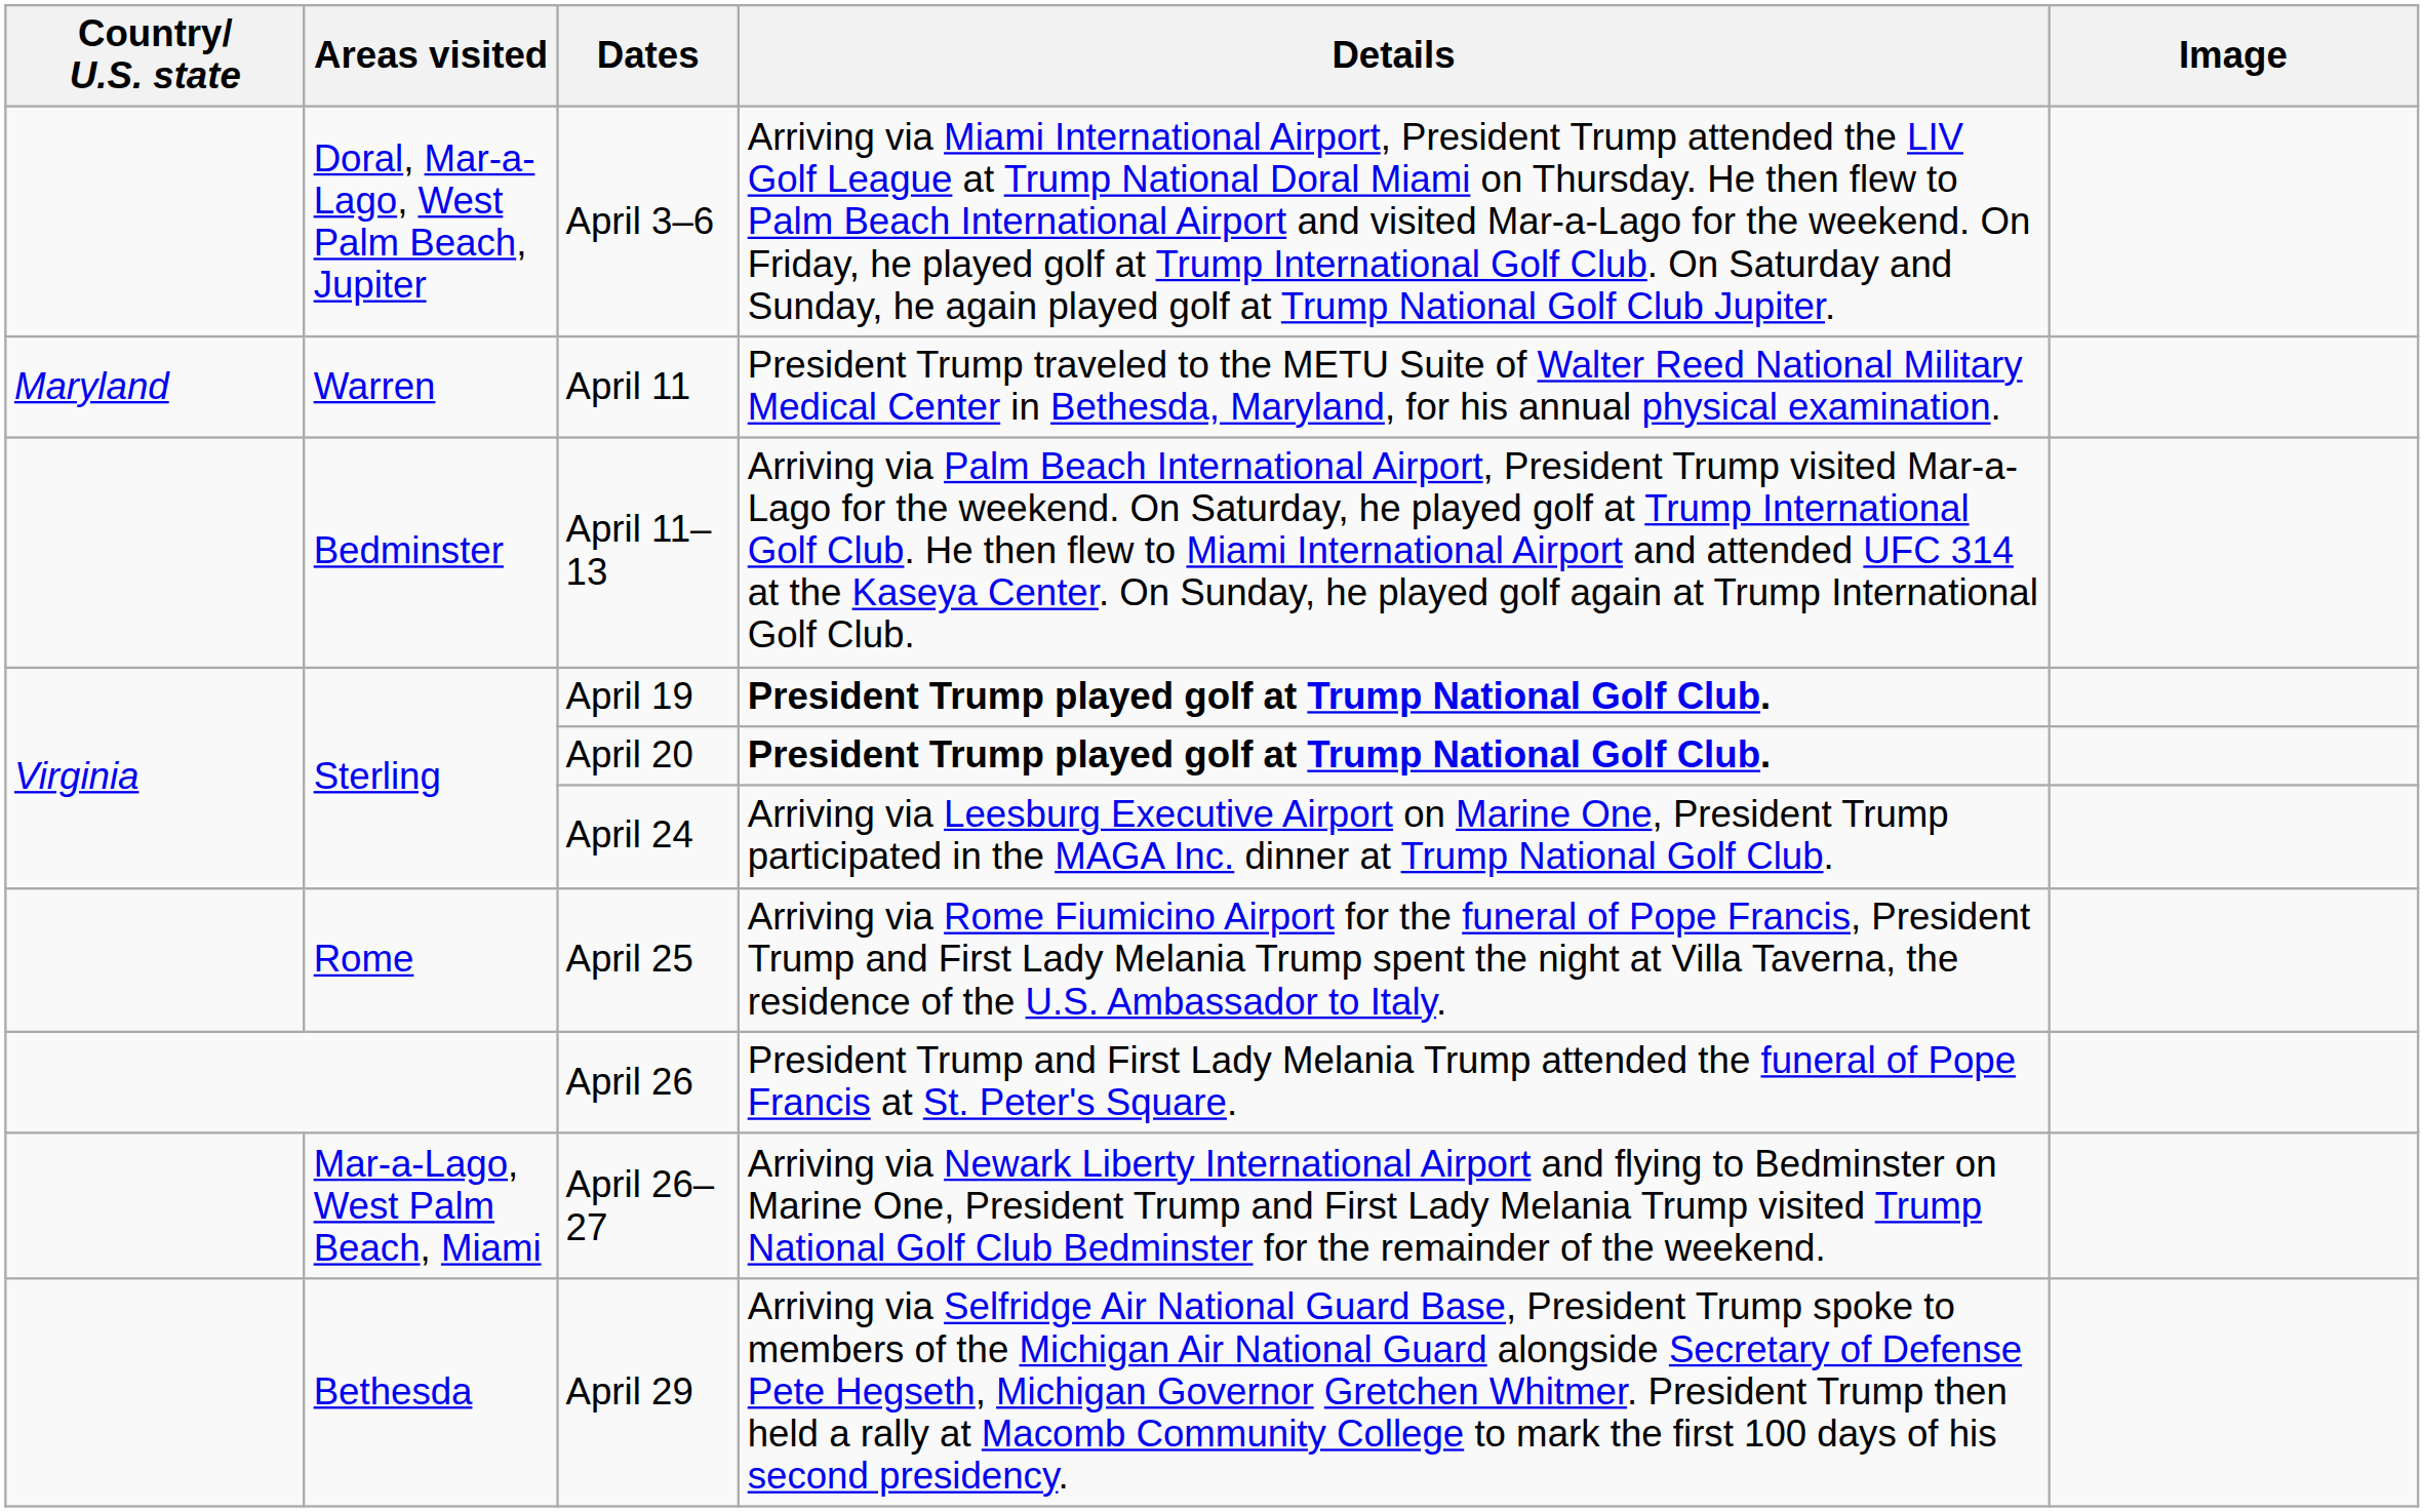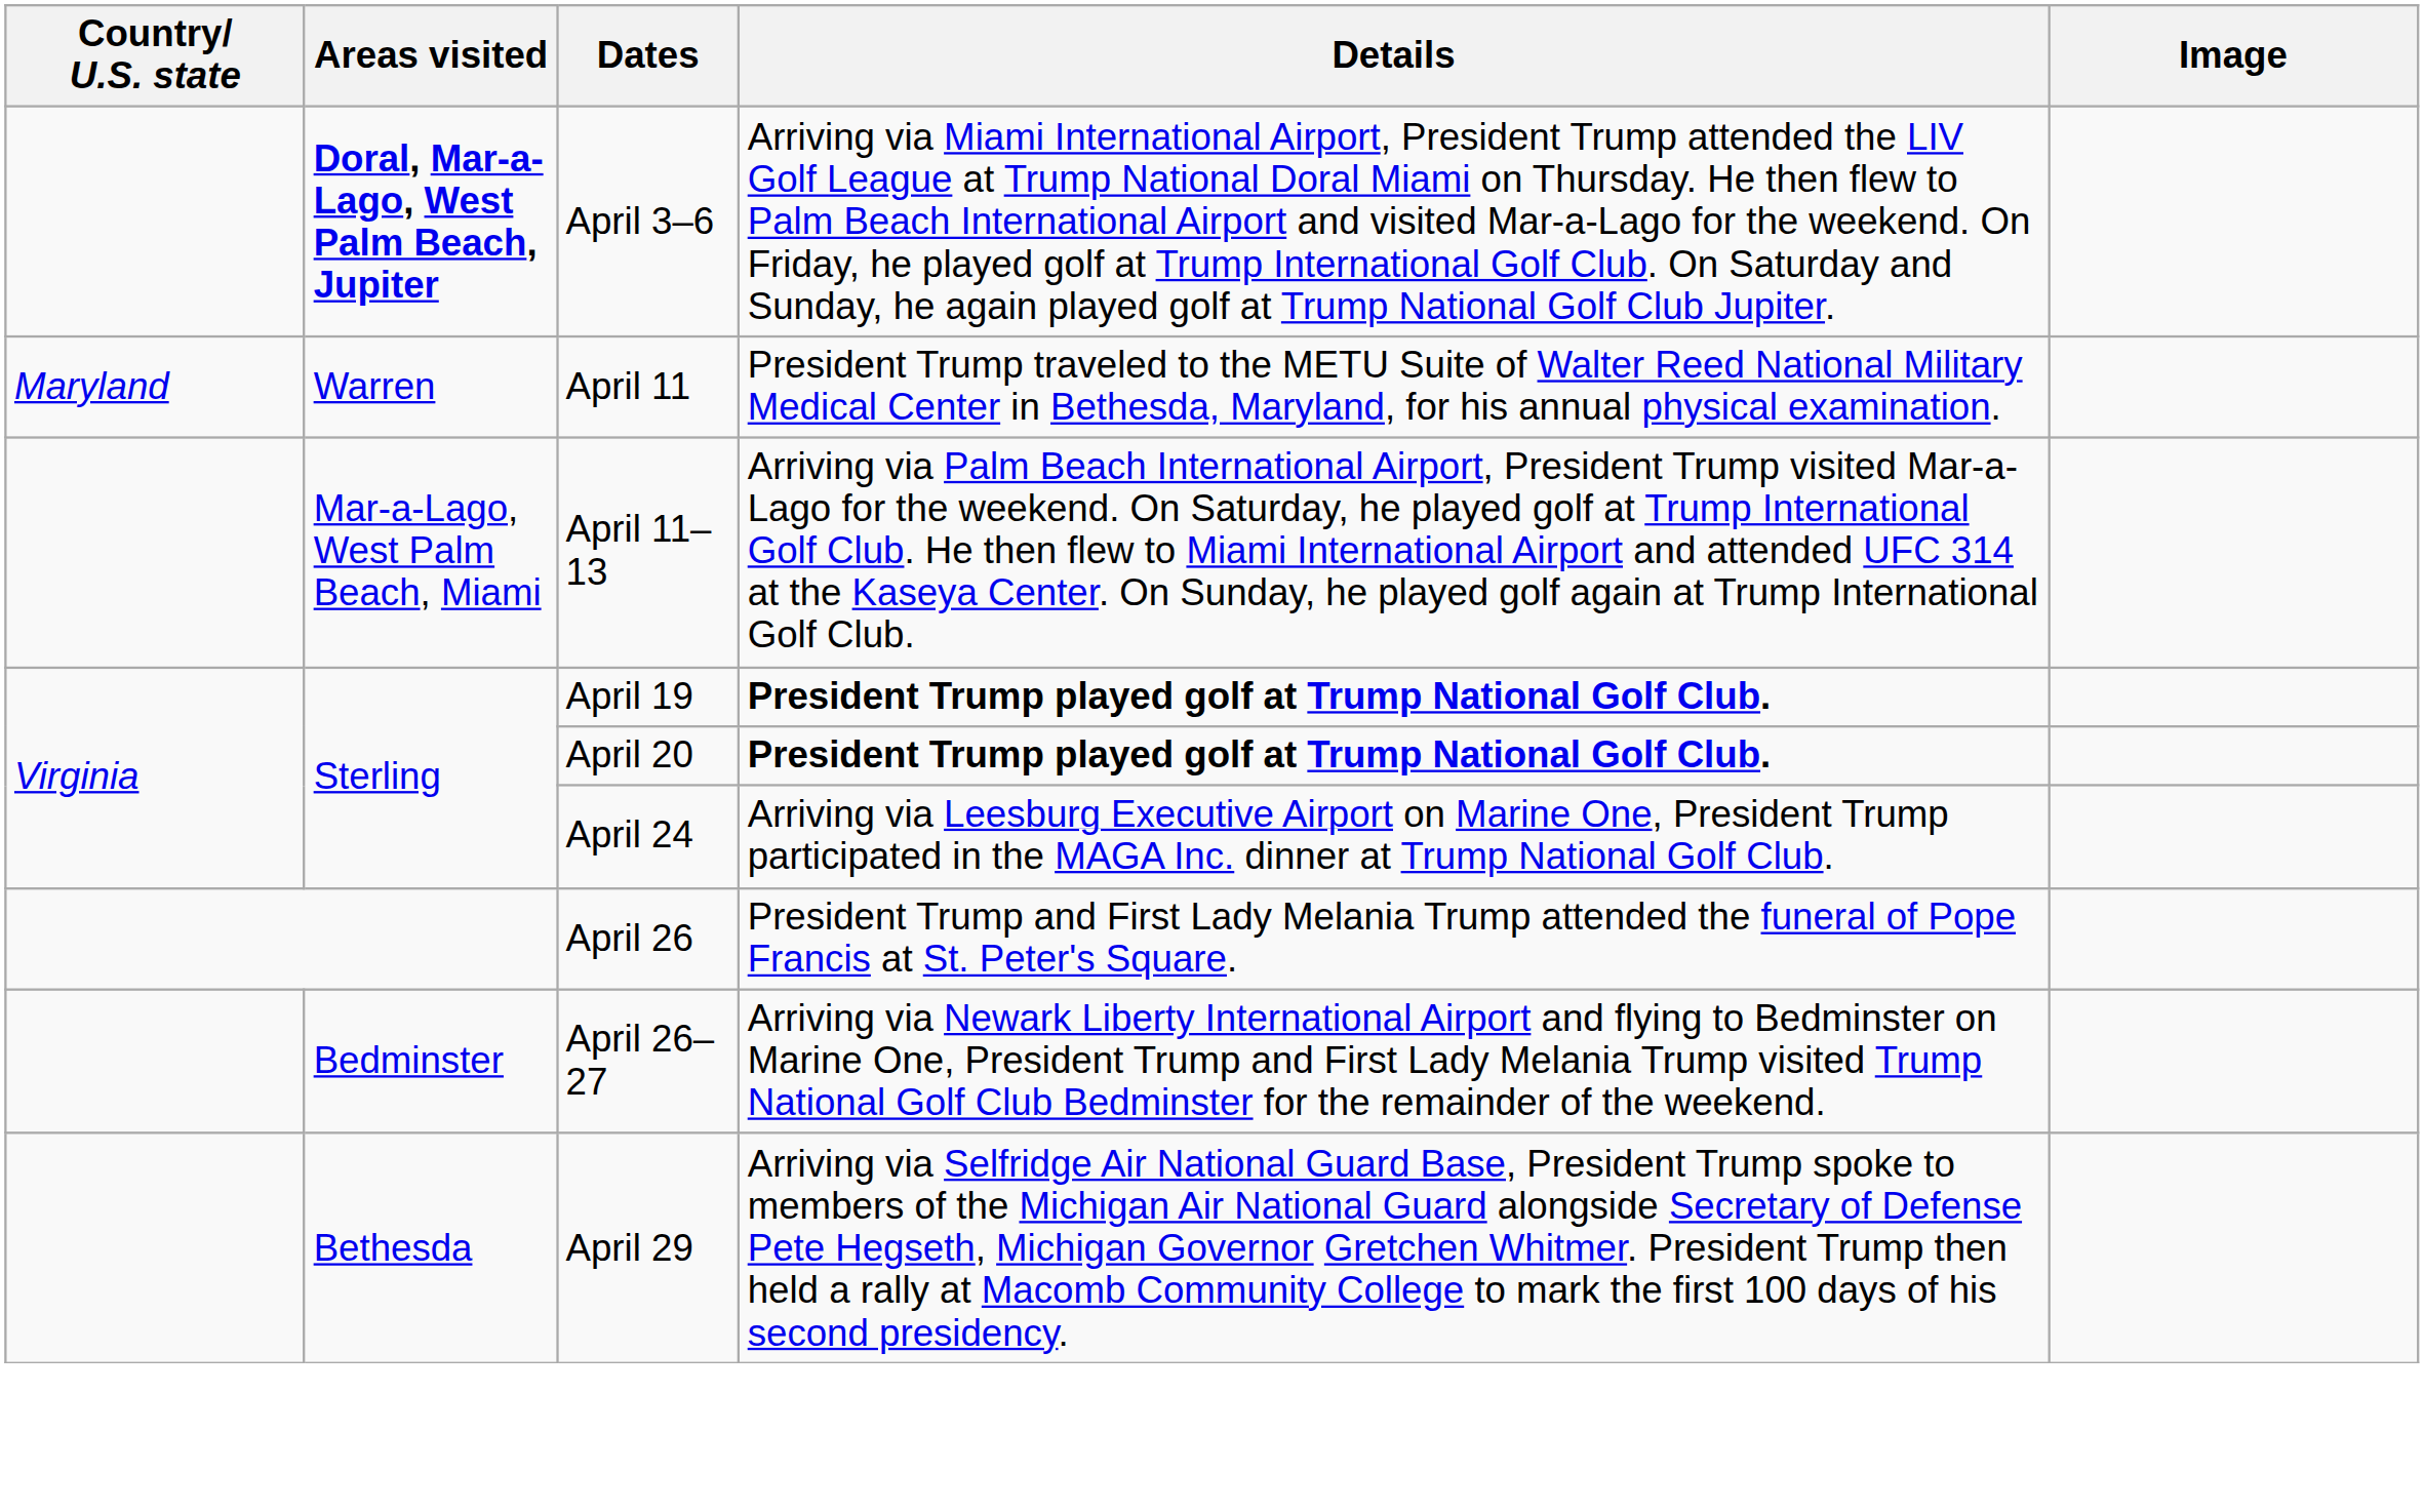 <table class="wikitable" style="margin: 1em auto 1em auto">
 <tr>
 <th width=120>Country/<br><em>U.S. state</em></th>
 <th width=100>Areas visited</th>
 <th width=70>Dates</th>
 <th width=550>Details</th>
 <th width=150>Image</th>
 </tr>
 <tr>
 <td></td>
-<td><a href='#'>Doral</a>, <a href='#'>Mar-a-Lago</a>, <a href='#'>West Palm Beach</a>, <a href='#'>Jupiter</a></td>
+<td><strong><a href='#'>Doral</a>, <a href='#'>Mar-a-Lago</a>, <a href='#'>West Palm Beach</a>, <a href='#'>Jupiter</a></strong></td>
 <td>April 3–6</td>
 <td>Arriving via <a href='#'>Miami International Airport</a>, President Trump attended the <a href='#'>LIV Golf League</a> at <a href='#'>Trump National Doral Miami</a> on Thursday. He then flew to <a href='#'>Palm Beach International Airport</a> and visited Mar-a-Lago for the weekend. On Friday, he played golf at <a href='#'>Trump International Golf Club</a>. On Saturday and Sunday, he again played golf at <a href='#'>Trump National Golf Club Jupiter</a>.</td>
 <td></td>
 </tr>
 <tr>
 <td> <em><a href='#'>Maryland</a></em></td>
 <td><a href='#'>Warren</a></td>
 <td>April 11</td>
 <td>President Trump traveled to the METU Suite of <a href='#'>Walter Reed National Military Medical Center</a> in <a href='#'>Bethesda, Maryland</a>, for his annual <a href='#'>physical examination</a>.</td>
 <td></td>
 </tr>
 <tr>
 <td></td>
-<td><a href='#'>Bedminster</a></td>
+<td><a href='#'>Mar-a-Lago</a>, <a href='#'>West Palm Beach</a>, <a href='#'>Miami</a></td>
 <td>April 11–13</td>
 <td>Arriving via <a href='#'>Palm Beach International Airport</a>, President Trump visited Mar-a-Lago for the weekend. On Saturday, he played golf at <a href='#'>Trump International Golf Club</a>. He then flew to <a href='#'>Miami International Airport</a> and attended <a href='#'>UFC 314</a> at the <a href='#'>Kaseya Center</a>. On Sunday, he played golf again at Trump International Golf Club.</td>
 <td></td>
 </tr>
 <tr>
 <td rowspan="3"> <em><a href='#'>Virginia</a></em></td>
 <td rowspan="3"><a href='#'>Sterling</a></td>
 <td>April 19</td>
 <td><strong>President Trump played golf at <a href='#'>Trump National Golf Club</a>.</strong></td>
 <td></td>
 </tr>
 <tr>
 <td>April 20</td>
 <td><strong>President Trump played golf at <a href='#'>Trump National Golf Club</a>.</strong></td>
 <td></td>
 </tr>
 <tr>
 <td>April 24</td>
 <td>Arriving via <a href='#'>Leesburg Executive Airport</a> on <a href='#'>Marine One</a>, President Trump participated in the <a href='#'>MAGA Inc.</a> dinner at <a href='#'>Trump National Golf Club</a>.</td>
 <td></td>
 </tr>
 <tr>
-<td></td>
-<td><a href='#'>Rome</a></td>
-<td>April 25</td>
-<td>Arriving via <a href='#'>Rome Fiumicino Airport</a> for the <a href='#'>funeral of Pope Francis</a>, President Trump and First Lady Melania Trump spent the night at Villa Taverna, the residence of the <a href='#'>U.S. Ambassador to Italy</a>.</td>
-<td></td>
-</tr>
-<tr>
 <td colspan="2"></td>
 <td>April 26</td>
 <td>President Trump and First Lady Melania Trump attended the <a href='#'>funeral of Pope Francis</a> at <a href='#'>St. Peter's Square</a>.</td>
 <td></td>
 </tr>
 <tr>
 <td></td>
-<td><a href='#'>Mar-a-Lago</a>, <a href='#'>West Palm Beach</a>, <a href='#'>Miami</a></td>
+<td><a href='#'>Bedminster</a></td>
 <td>April 26–27</td>
 <td>Arriving via <a href='#'>Newark Liberty International Airport</a> and flying to Bedminster on Marine One, President Trump and First Lady Melania Trump visited <a href='#'>Trump National Golf Club Bedminster</a> for the remainder of the weekend.</td>
 <td></td>
 </tr>
 <tr>
 <td></td>
 <td><a href='#'>Bethesda</a></td>
 <td>April 29</td>
 <td>Arriving via <a href='#'>Selfridge Air National Guard Base</a>, President Trump spoke to members of the <a href='#'>Michigan Air National Guard</a> alongside <a href='#'>Secretary of Defense</a> <a href='#'>Pete Hegseth</a>, <a href='#'>Michigan Governor</a> <a href='#'>Gretchen Whitmer</a>. President Trump then held a rally at <a href='#'>Macomb Community College</a> to mark the first 100 days of his <a href='#'>second presidency</a>.</td>
 <td></td>
 </tr>
 </table>
